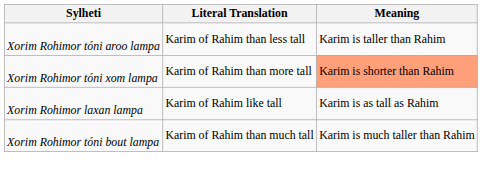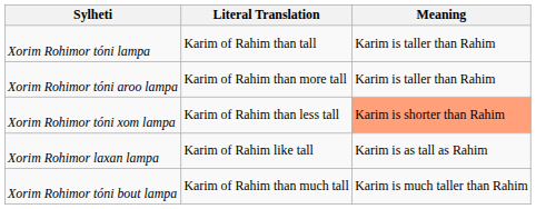 <table class="wikitable">
 <tr>
 <th>Sylheti</th>
 <th>Literal Translation</th>
 <th>Meaning</th>
 </tr>
 <tr>
+<td> <br> <em>Xorim Rohimor tóni lampa</em></td>
+<td>Karim of Rahim than tall</td>
+<td>Karim is taller than Rahim</td>
+</tr>
+<tr>
 <td> <br> <em>Xorim Rohimor tóni aroo lampa</em></td>
-<td>Karim of Rahim than less tall</td>
+<td>Karim of Rahim than more tall</td>
 <td>Karim is taller than Rahim</td>
 </tr>
 <tr>
 <td> <br> <em>Xorim Rohimor tóni xom lampa</em></td>
-<td>Karim of Rahim than more tall</td>
+<td>Karim of Rahim than less tall</td>
 <td style="background: lightsalmon;">Karim is shorter than Rahim</td>
 </tr>
 <tr>
 <td> <br> <em>Xorim Rohimor laxan lampa</em></td>
 <td>Karim of Rahim like tall</td>
 <td>Karim is as tall as Rahim</td>
 </tr>
 <tr>
 <td> <br> <em>Xorim Rohimor tóni bout lampa</em></td>
 <td>Karim of Rahim than much tall</td>
 <td>Karim is much taller than Rahim</td>
 </tr>
 </table>
